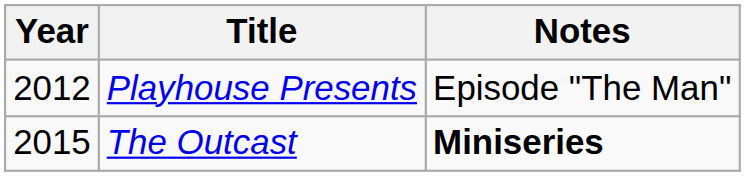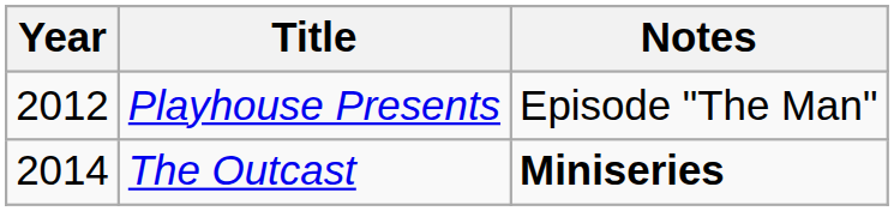 <table class="wikitable">
 <tr>
 <th>Year</th>
 <th>Title</th>
 <th>Notes</th>
 </tr>
 <tr>
 <td>2012</td>
 <td><em><a href='#'>Playhouse Presents</a></em></td>
 <td>Episode "The Man"</td>
 </tr>
 <tr>
-<td>2015</td>
+<td>2014</td>
 <td><em><a href='#'>The Outcast</a></em></td>
 <td><strong>Miniseries</strong></td>
 </tr>
 </table>
